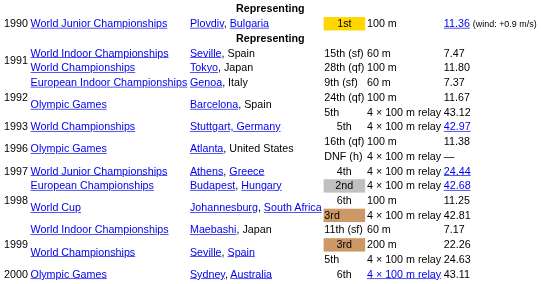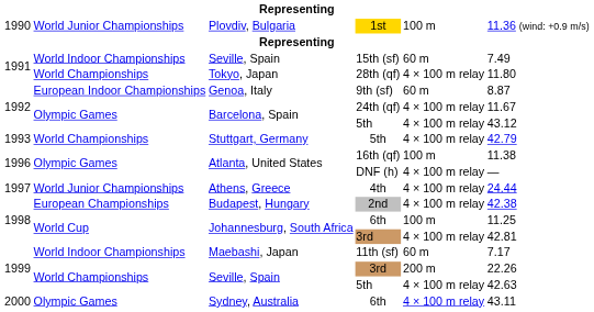 <table>
 <tr>
 <th colspan="6">Representing </th>
 </tr>
 <tr>
 <td>1990</td>
 <td><a href='#'>World Junior Championships</a></td>
 <td><a href='#'>Plovdiv</a>, <a href='#'>Bulgaria</a></td>
 <td bgcolor="gold" align="center">1st</td>
 <td>100 m</td>
 <td><a href='#'>11.36</a> <small>(wind: +0.9 m/s)</small></td>
 </tr>
 <tr>
 <th colspan="6">Representing </th>
 </tr>
 <tr>
 <td rowspan=2>1991</td>
 <td><a href='#'>World Indoor Championships</a></td>
 <td><a href='#'>Seville</a>, Spain</td>
 <td>15th (sf)</td>
 <td>60 m</td>
-<td>7.47</td>
+<td>7.49</td>
 </tr>
 <tr>
 <td><a href='#'>World Championships</a></td>
 <td><a href='#'>Tokyo</a>, Japan</td>
 <td>28th (qf)</td>
-<td>100 m</td>
+<td>4 × 100 m relay</td>
 <td>11.80</td>
 </tr>
 <tr>
 <td rowspan=3>1992</td>
 <td><a href='#'>European Indoor Championships</a></td>
 <td><a href='#'>Genoa</a>, Italy</td>
 <td>9th (sf)</td>
 <td>60 m</td>
-<td>7.37</td>
+<td>8.87</td>
 </tr>
 <tr>
 <td rowspan=2><a href='#'>Olympic Games</a></td>
 <td rowspan=2><a href='#'>Barcelona</a>, Spain</td>
 <td>24th (qf)</td>
-<td>100 m</td>
+<td>4 × 100 m relay</td>
 <td>11.67</td>
 </tr>
 <tr>
 <td>5th</td>
 <td>4 × 100 m relay</td>
 <td>43.12</td>
 </tr>
 <tr>
 <td>1993</td>
 <td><a href='#'>World Championships</a></td>
 <td><a href='#'>Stuttgart, Germany</a></td>
 <td align="center">5th</td>
 <td>4 × 100 m relay</td>
-<td><a href='#'>42.97</a></td>
+<td><a href='#'>42.79</a></td>
 </tr>
 <tr>
 <td rowspan=2>1996</td>
 <td rowspan=2><a href='#'>Olympic Games</a></td>
 <td rowspan=2><a href='#'>Atlanta</a>, United States</td>
 <td>16th (qf)</td>
 <td>100 m</td>
 <td>11.38</td>
 </tr>
 <tr>
 <td>DNF (h)</td>
 <td>4 × 100 m relay</td>
 <td>—</td>
 </tr>
 <tr>
 <td>1997</td>
 <td><a href='#'>World Junior Championships</a></td>
 <td><a href='#'>Athens</a>, <a href='#'>Greece</a></td>
 <td align="center">4th</td>
 <td>4 × 100 m relay</td>
 <td><a href='#'>24.44</a></td>
 </tr>
 <tr>
 <td rowspan=3>1998</td>
 <td><a href='#'>European Championships</a></td>
 <td><a href='#'>Budapest</a>, <a href='#'>Hungary</a></td>
 <td bgcolor="silver" align="center">2nd</td>
 <td>4 × 100 m relay</td>
-<td><a href='#'>42.68</a></td>
+<td><a href='#'>42.38</a></td>
 </tr>
 <tr>
 <td rowspan=2><a href='#'>World Cup</a></td>
 <td rowspan=2><a href='#'>Johannesburg</a>, <a href='#'>South Africa</a></td>
 <td align="center">6th</td>
 <td>100 m</td>
 <td>11.25</td>
 </tr>
 <tr>
 <td bgcolor=cc9966>3rd</td>
 <td>4 × 100 m relay</td>
 <td>42.81</td>
 </tr>
 <tr>
 <td rowspan=3>1999</td>
 <td><a href='#'>World Indoor Championships</a></td>
 <td><a href='#'>Maebashi</a>, Japan</td>
 <td>11th (sf)</td>
 <td>60 m</td>
 <td>7.17</td>
 </tr>
 <tr>
 <td rowspan=2><a href='#'>World Championships</a></td>
 <td rowspan=2><a href='#'>Seville</a>, <a href='#'>Spain</a></td>
 <td bgcolor="cc9966" align="center">3rd</td>
 <td>200 m</td>
 <td>22.26</td>
 </tr>
 <tr>
 <td>5th</td>
 <td>4 × 100 m relay</td>
-<td>24.63</td>
+<td>42.63</td>
 </tr>
 <tr>
 <td>2000</td>
 <td><a href='#'>Olympic Games</a></td>
 <td><a href='#'>Sydney</a>, <a href='#'>Australia</a></td>
 <td align="center">6th</td>
 <td><a href='#'>4 × 100 m relay</a></td>
 <td>43.11</td>
 </tr>
 </table>
